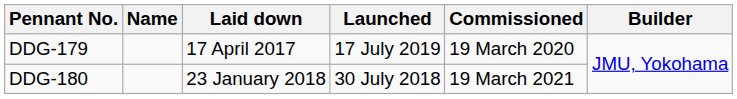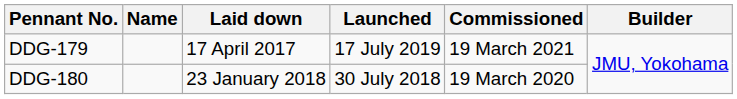 <table class=wikitable>
 <tr>
 <th>Pennant No.</th>
 <th>Name</th>
 <th>Laid down</th>
 <th>Launched</th>
 <th>Commissioned</th>
 <th>Builder</th>
 </tr>
 <tr>
 <td>DDG-179</td>
 <td></td>
 <td>17 April 2017</td>
 <td>17 July 2019</td>
-<td>19 March 2020</td>
+<td>19 March 2021</td>
 <td rowspan="2"><a href='#'>JMU, Yokohama</a></td>
 </tr>
 <tr>
 <td>DDG-180</td>
 <td></td>
 <td>23 January 2018</td>
 <td>30 July 2018</td>
-<td>19 March 2021</td>
+<td>19 March 2020</td>
 </tr>
 </table>
